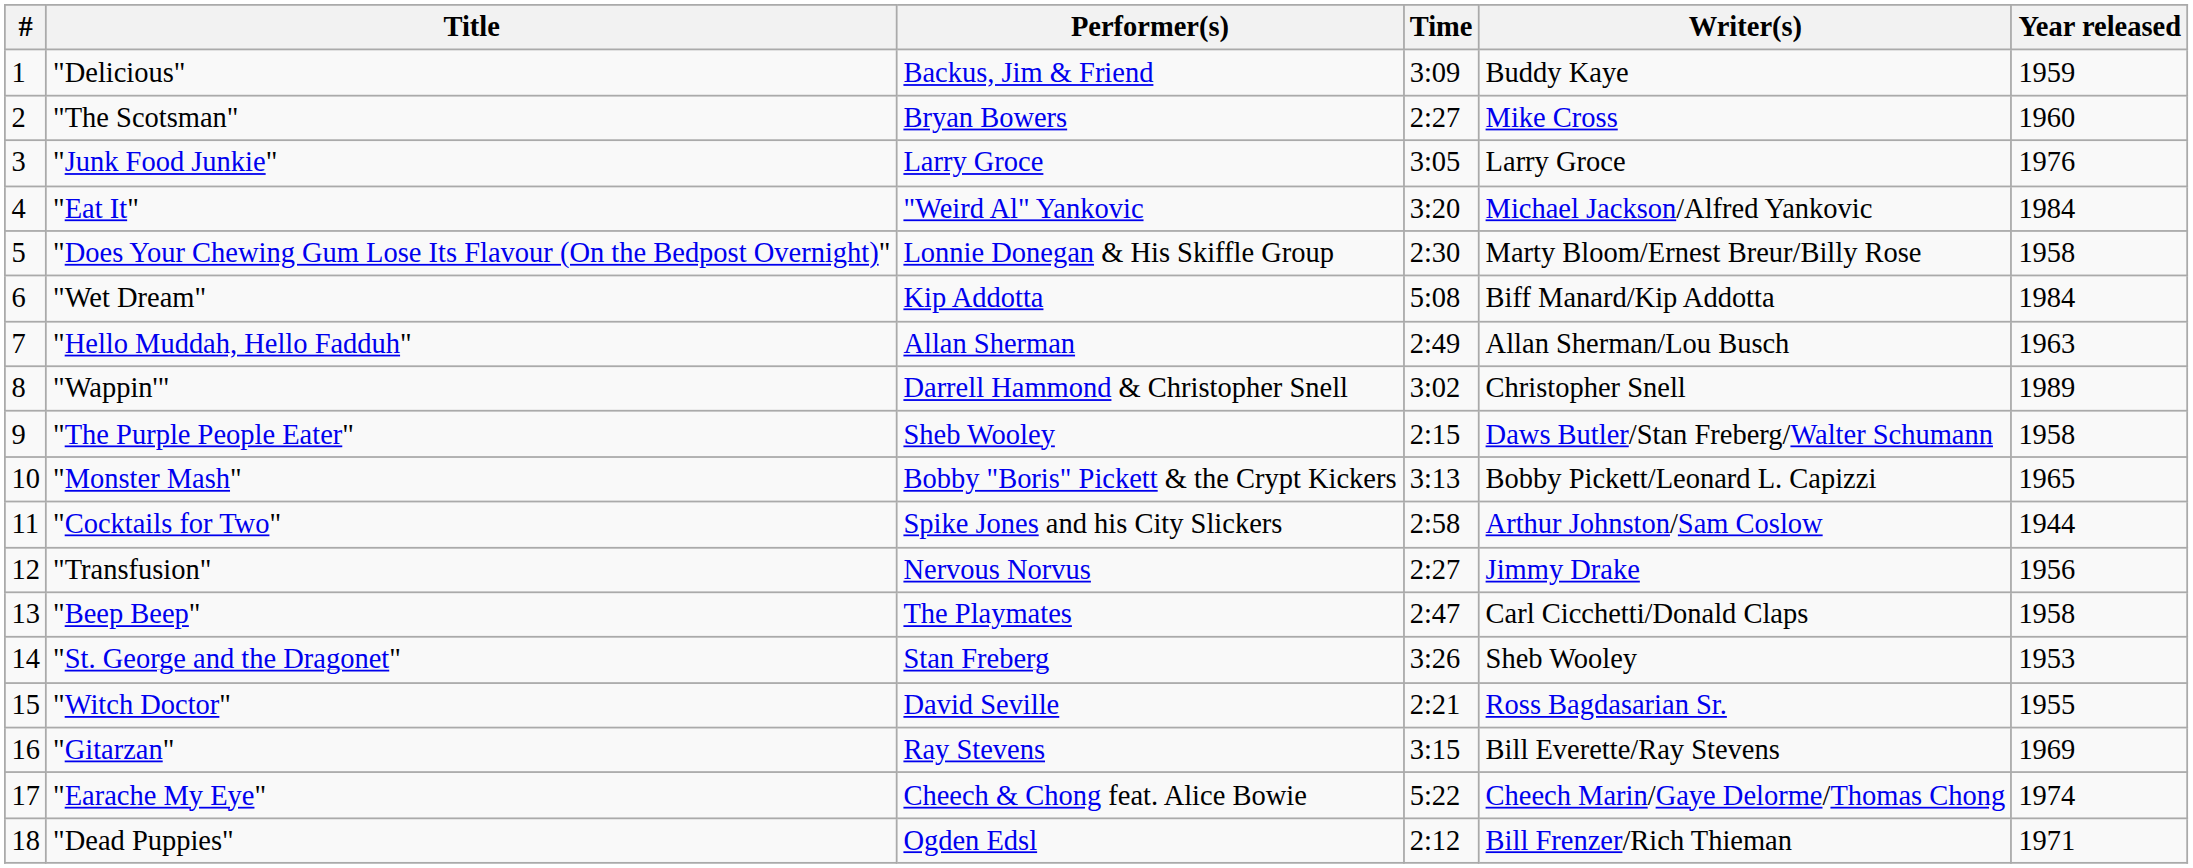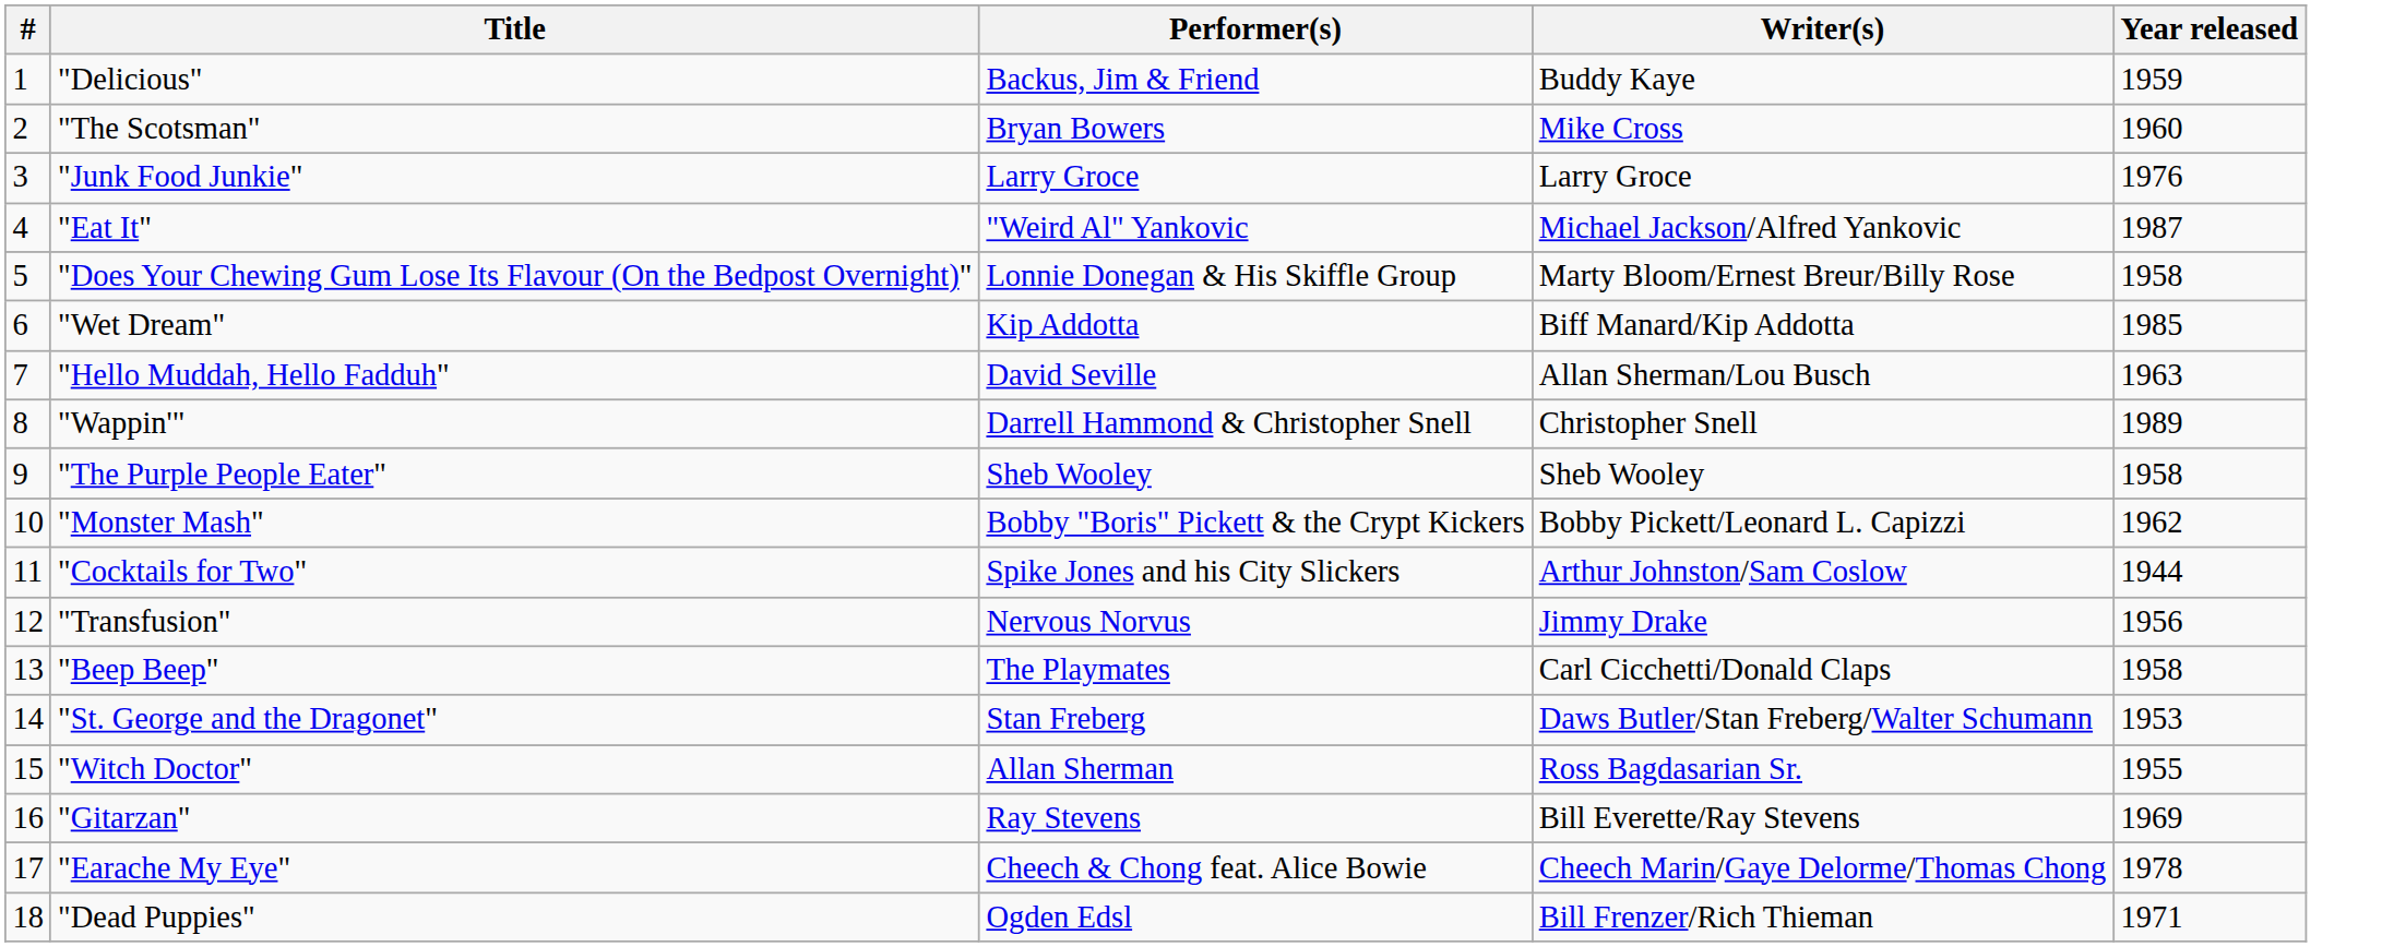 <table class="wikitable">
 <tr>
 <th>#</th>
 <th>Title</th>
 <th>Performer(s)</th>
-<th>Time</th>
 <th>Writer(s)</th>
 <th>Year released</th>
 </tr>
 <tr>
 <td>1</td>
 <td>"Delicious"</td>
 <td><a href='#'>Backus, Jim & Friend</a></td>
-<td>3:09</td>
 <td>Buddy Kaye</td>
 <td>1959</td>
 </tr>
 <tr>
 <td>2</td>
 <td>"The Scotsman"</td>
 <td><a href='#'>Bryan Bowers</a></td>
-<td>2:27</td>
 <td><a href='#'>Mike Cross</a></td>
 <td>1960</td>
 </tr>
 <tr>
 <td>3</td>
 <td>"<a href='#'>Junk Food Junkie</a>"</td>
 <td><a href='#'>Larry Groce</a></td>
-<td>3:05</td>
 <td>Larry Groce</td>
 <td>1976</td>
 </tr>
 <tr>
 <td>4</td>
 <td>"<a href='#'>Eat It</a>"</td>
 <td><a href='#'>"Weird Al" Yankovic</a></td>
-<td>3:20</td>
 <td><a href='#'>Michael Jackson</a>/Alfred Yankovic</td>
-<td>1984</td>
+<td>1987</td>
 </tr>
 <tr>
 <td>5</td>
 <td>"<a href='#'>Does Your Chewing Gum Lose Its Flavour (On the Bedpost Overnight)</a>"</td>
 <td><a href='#'>Lonnie Donegan</a> & His Skiffle Group</td>
-<td>2:30</td>
 <td>Marty Bloom/Ernest Breur/Billy Rose</td>
 <td>1958</td>
 </tr>
 <tr>
 <td>6</td>
 <td>"Wet Dream"</td>
 <td><a href='#'>Kip Addotta</a></td>
-<td>5:08</td>
 <td>Biff Manard/Kip Addotta</td>
-<td>1984</td>
+<td>1985</td>
 </tr>
 <tr>
 <td>7</td>
 <td>"<a href='#'>Hello Muddah, Hello Fadduh</a>"</td>
-<td><a href='#'>Allan Sherman</a></td>
-<td>2:49</td>
+<td><a href='#'>David Seville</a></td>
 <td>Allan Sherman/Lou Busch</td>
 <td>1963</td>
 </tr>
 <tr>
 <td>8</td>
 <td>"Wappin'"</td>
 <td><a href='#'>Darrell Hammond</a> & Christopher Snell</td>
-<td>3:02</td>
 <td>Christopher Snell</td>
 <td>1989</td>
 </tr>
 <tr>
 <td>9</td>
 <td>"<a href='#'>The Purple People Eater</a>"</td>
 <td><a href='#'>Sheb Wooley</a></td>
-<td>2:15</td>
-<td><a href='#'>Daws Butler</a>/Stan Freberg/<a href='#'>Walter Schumann</a></td>
+<td>Sheb Wooley</td>
 <td>1958</td>
 </tr>
 <tr>
 <td>10</td>
 <td>"<a href='#'>Monster Mash</a>"</td>
 <td><a href='#'>Bobby "Boris" Pickett</a> & the Crypt Kickers</td>
-<td>3:13</td>
 <td>Bobby Pickett/Leonard L. Capizzi</td>
-<td>1965</td>
+<td>1962</td>
 </tr>
 <tr>
 <td>11</td>
 <td>"<a href='#'>Cocktails for Two</a>"</td>
 <td><a href='#'>Spike Jones</a> and his City Slickers</td>
-<td>2:58</td>
 <td><a href='#'>Arthur Johnston</a>/<a href='#'>Sam Coslow</a></td>
 <td>1944</td>
 </tr>
 <tr>
 <td>12</td>
 <td>"Transfusion"</td>
 <td><a href='#'>Nervous Norvus</a></td>
-<td>2:27</td>
 <td><a href='#'>Jimmy Drake</a></td>
 <td>1956</td>
 </tr>
 <tr>
 <td>13</td>
 <td>"<a href='#'>Beep Beep</a>"</td>
 <td><a href='#'>The Playmates</a></td>
-<td>2:47</td>
 <td>Carl Cicchetti/Donald Claps</td>
 <td>1958</td>
 </tr>
 <tr>
 <td>14</td>
 <td>"<a href='#'>St. George and the Dragonet</a>"</td>
 <td><a href='#'>Stan Freberg</a></td>
-<td>3:26</td>
-<td>Sheb Wooley</td>
+<td><a href='#'>Daws Butler</a>/Stan Freberg/<a href='#'>Walter Schumann</a></td>
 <td>1953</td>
 </tr>
 <tr>
 <td>15</td>
 <td>"<a href='#'>Witch Doctor</a>"</td>
-<td><a href='#'>David Seville</a></td>
-<td>2:21</td>
+<td><a href='#'>Allan Sherman</a></td>
 <td><a href='#'>Ross Bagdasarian Sr.</a></td>
 <td>1955</td>
 </tr>
 <tr>
 <td>16</td>
 <td>"<a href='#'>Gitarzan</a>"</td>
 <td><a href='#'>Ray Stevens</a></td>
-<td>3:15</td>
 <td>Bill Everette/Ray Stevens</td>
 <td>1969</td>
 </tr>
 <tr>
 <td>17</td>
 <td>"<a href='#'>Earache My Eye</a>"</td>
 <td><a href='#'>Cheech & Chong</a> feat. Alice Bowie</td>
-<td>5:22</td>
 <td><a href='#'>Cheech Marin</a>/<a href='#'>Gaye Delorme</a>/<a href='#'>Thomas Chong</a></td>
-<td>1974</td>
+<td>1978</td>
 </tr>
 <tr>
 <td>18</td>
 <td>"Dead Puppies"</td>
 <td><a href='#'>Ogden Edsl</a></td>
-<td>2:12</td>
 <td><a href='#'>Bill Frenzer</a>/Rich Thieman</td>
 <td>1971</td>
 </tr>
 </table>
